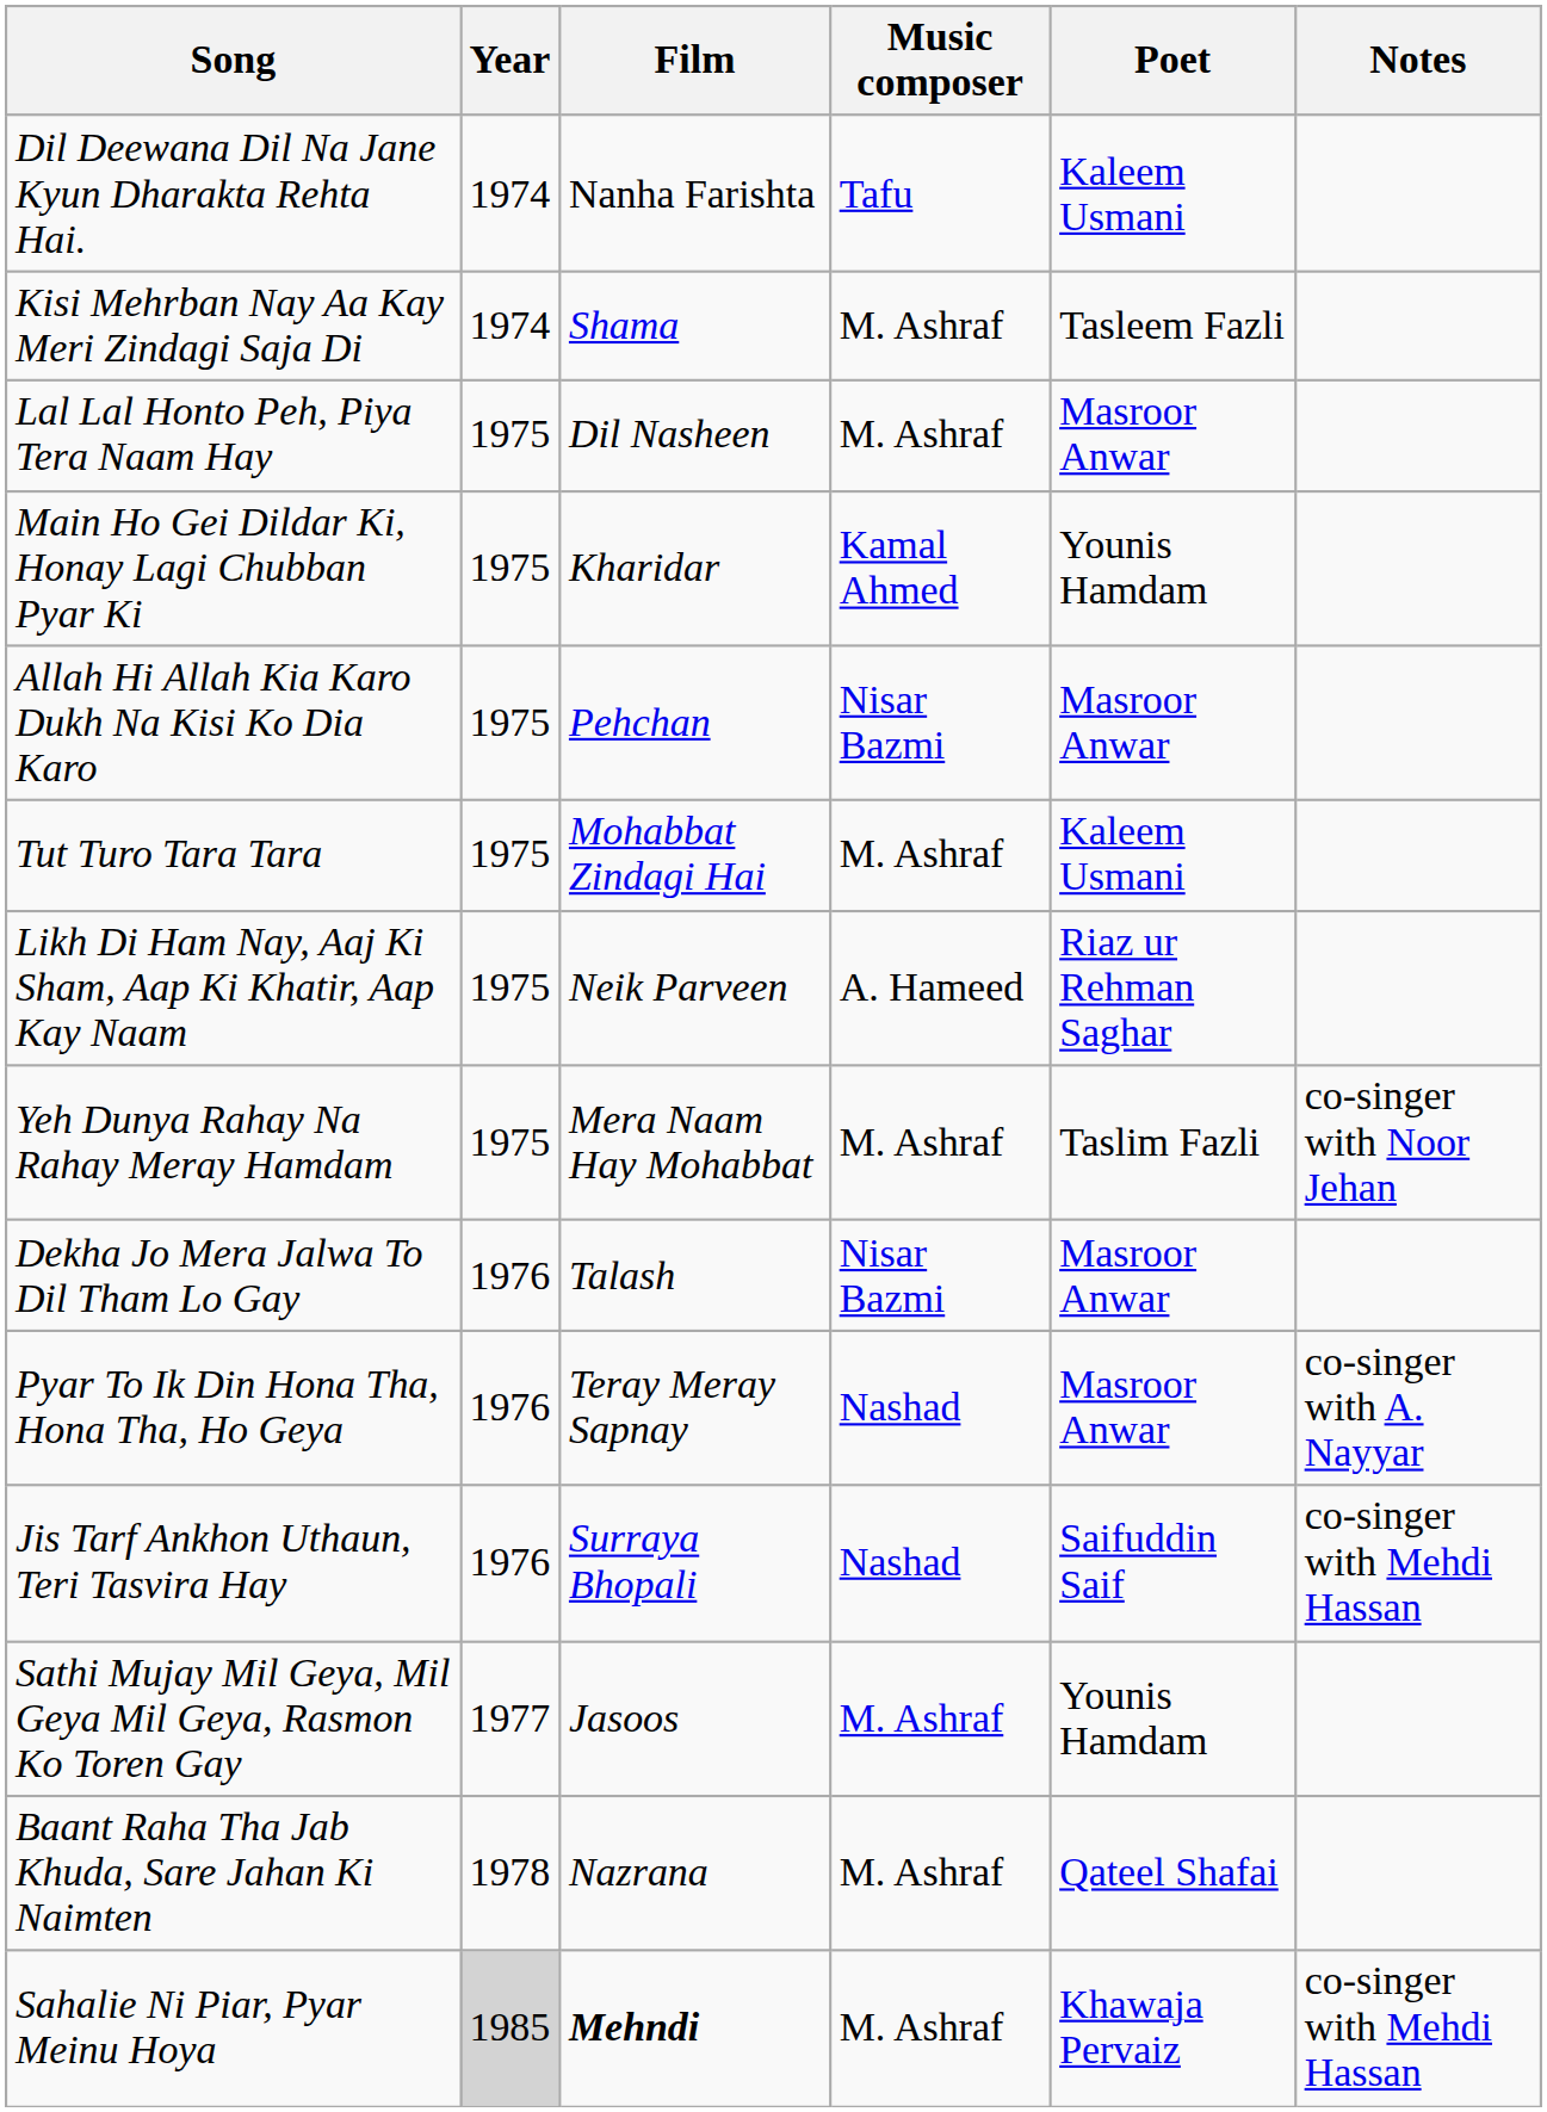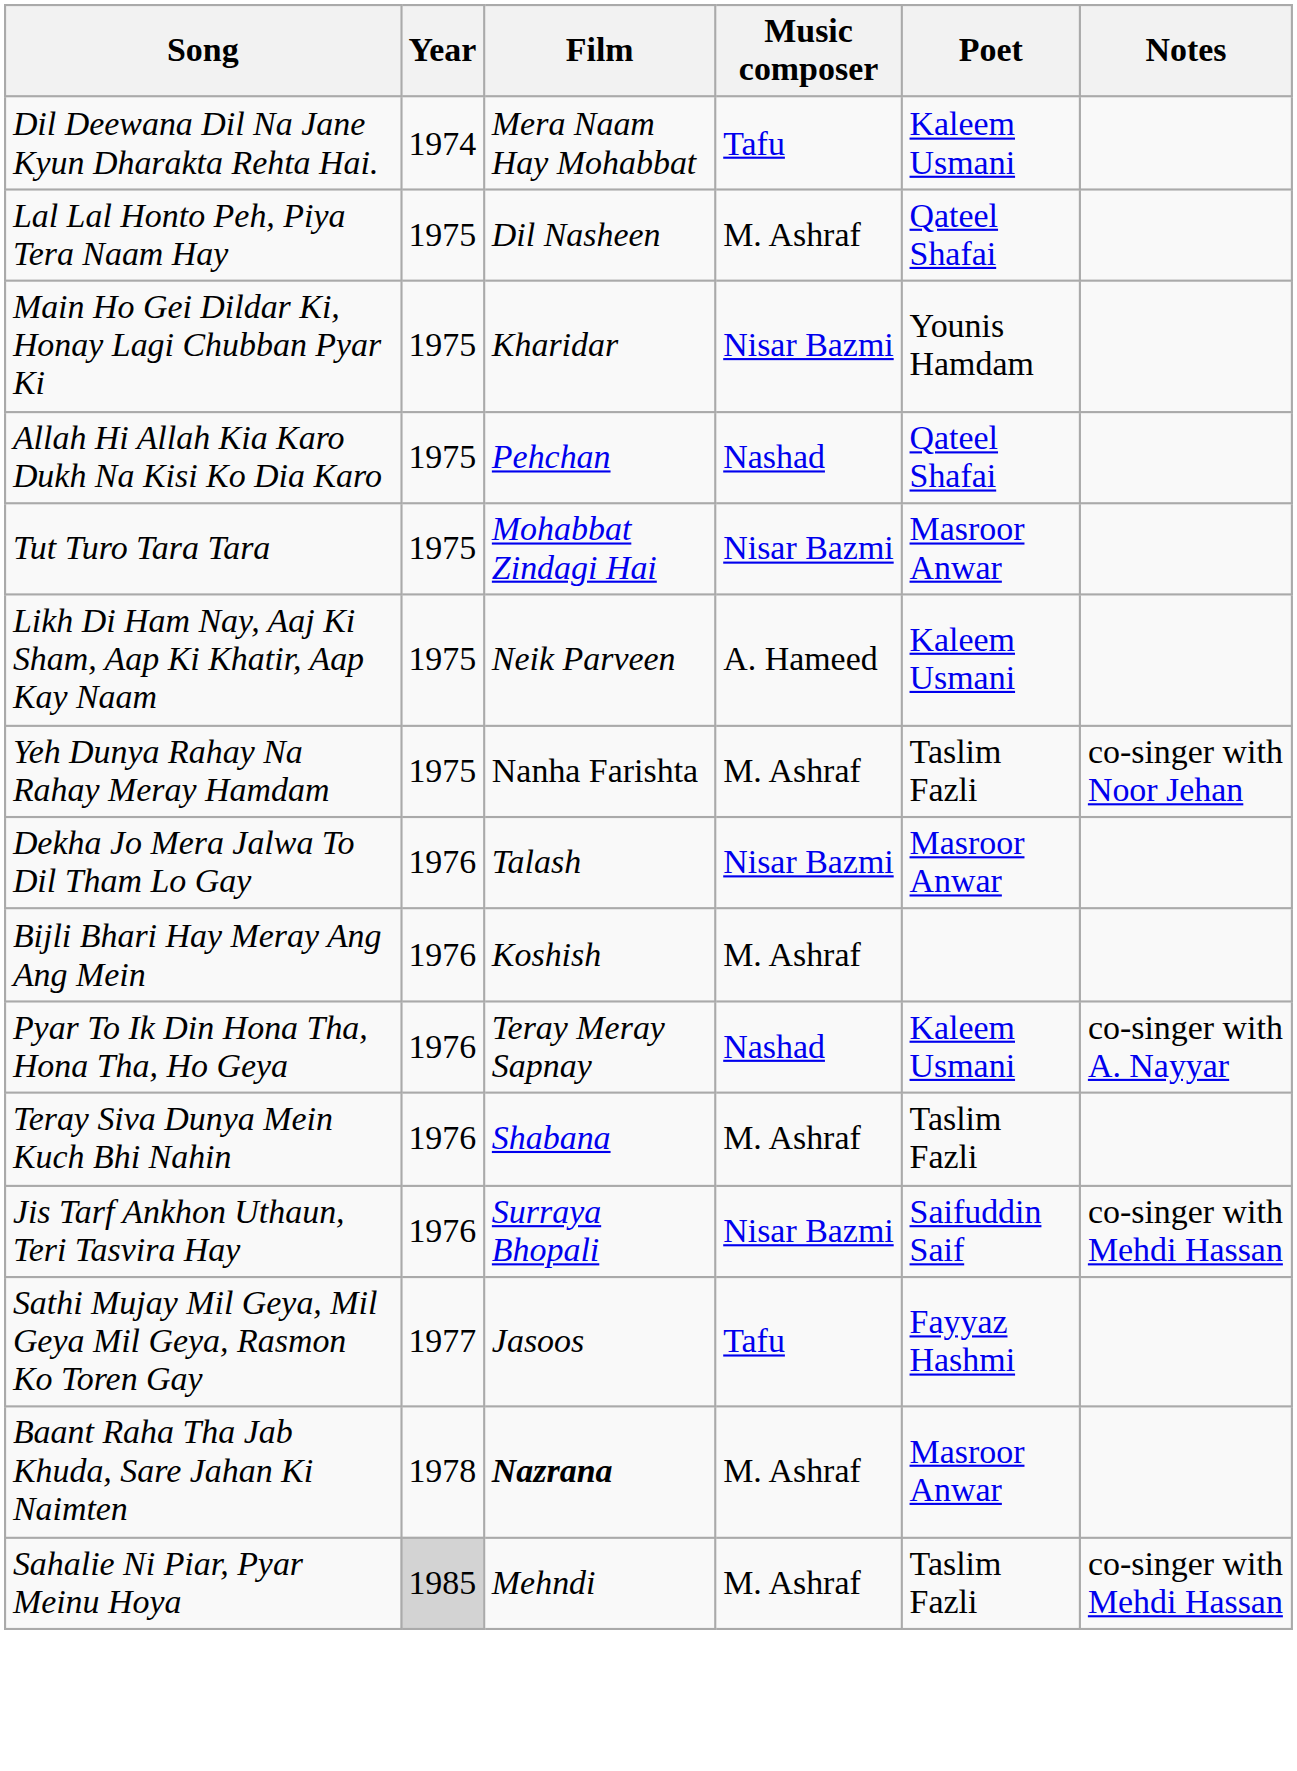 <table class="wikitable">
 <tr>
 <th>Song</th>
 <th>Year</th>
 <th>Film</th>
 <th>Music composer</th>
 <th>Poet</th>
 <th>Notes</th>
 </tr>
 <tr>
 <td><em>Dil Deewana Dil Na Jane Kyun Dharakta Rehta Hai.</em></td>
 <td>1974</td>
-<td>Nanha Farishta</td>
+<td><em>Mera Naam Hay Mohabbat</em></td>
 <td><a href='#'>Tafu</a></td>
 <td><a href='#'>Kaleem Usmani</a></td>
-<td></td>
-</tr>
-<tr>
-<td><em>Kisi Mehrban Nay Aa Kay Meri Zindagi Saja Di</em></td>
-<td>1974</td>
-<td><em><a href='#'>Shama</a></em></td>
-<td>M. Ashraf</td>
-<td>Tasleem Fazli</td>
 <td></td>
 </tr>
 <tr>
 <td><em>Lal Lal Honto Peh, Piya Tera Naam Hay</em></td>
 <td>1975</td>
 <td><em>Dil Nasheen</em></td>
 <td>M. Ashraf</td>
-<td><a href='#'>Masroor Anwar</a></td>
+<td><a href='#'>Qateel Shafai</a></td>
 <td></td>
 </tr>
 <tr>
 <td><em>Main Ho Gei Dildar Ki, Honay Lagi Chubban Pyar Ki</em></td>
 <td>1975</td>
 <td><em>Kharidar</em></td>
-<td><a href='#'>Kamal Ahmed</a></td>
+<td><a href='#'>Nisar Bazmi</a></td>
 <td>Younis Hamdam</td>
 <td></td>
 </tr>
 <tr>
 <td><em>Allah Hi Allah Kia Karo Dukh Na Kisi Ko Dia Karo</em></td>
 <td>1975</td>
 <td><em><a href='#'>Pehchan</a></em></td>
-<td><a href='#'>Nisar Bazmi</a></td>
-<td><a href='#'>Masroor Anwar</a></td>
+<td><a href='#'>Nashad</a></td>
+<td><a href='#'>Qateel Shafai</a></td>
 <td></td>
 </tr>
 <tr>
 <td><em>Tut Turo Tara Tara</em></td>
 <td>1975</td>
 <td><em><a href='#'>Mohabbat Zindagi Hai</a></em></td>
-<td>M. Ashraf</td>
-<td><a href='#'>Kaleem Usmani</a></td>
+<td><a href='#'>Nisar Bazmi</a></td>
+<td><a href='#'>Masroor Anwar</a></td>
 <td></td>
 </tr>
 <tr>
 <td><em>Likh Di Ham Nay, Aaj Ki Sham, Aap Ki Khatir, Aap Kay Naam</em></td>
 <td>1975</td>
 <td><em>Neik Parveen</em></td>
 <td>A. Hameed</td>
-<td><a href='#'>Riaz ur Rehman Saghar</a></td>
+<td><a href='#'>Kaleem Usmani</a></td>
 <td></td>
 </tr>
 <tr>
 <td><em>Yeh Dunya Rahay Na Rahay Meray Hamdam</em></td>
 <td>1975</td>
-<td><em>Mera Naam Hay Mohabbat</em></td>
+<td>Nanha Farishta</td>
 <td>M. Ashraf</td>
 <td>Taslim Fazli</td>
 <td>co-singer with <a href='#'>Noor Jehan</a></td>
 </tr>
 <tr>
 <td><em>Dekha Jo Mera Jalwa To Dil Tham Lo Gay</em></td>
 <td>1976</td>
 <td><em>Talash</em></td>
 <td><a href='#'>Nisar Bazmi</a></td>
 <td><a href='#'>Masroor Anwar</a></td>
 <td></td>
 </tr>
 <tr>
+<td><em>Bijli Bhari Hay Meray Ang Ang Mein</em></td>
+<td>1976</td>
+<td><em>Koshish</em></td>
+<td>M. Ashraf</td>
+<td></td>
+<td></td>
+</tr>
+<tr>
 <td><em>Pyar To Ik Din Hona Tha, Hona Tha, Ho Geya</em></td>
 <td>1976</td>
 <td><em>Teray Meray Sapnay</em></td>
 <td><a href='#'>Nashad</a></td>
-<td><a href='#'>Masroor Anwar</a></td>
+<td><a href='#'>Kaleem Usmani</a></td>
 <td>co-singer with <a href='#'>A. Nayyar</a></td>
+</tr>
+<tr>
+<td><em>Teray Siva Dunya Mein Kuch Bhi Nahin</em></td>
+<td>1976</td>
+<td><em><a href='#'>Shabana</a></em></td>
+<td>M. Ashraf</td>
+<td>Taslim Fazli</td>
+<td></td>
 </tr>
 <tr>
 <td><em>Jis Tarf Ankhon Uthaun, Teri Tasvira Hay</em></td>
 <td>1976</td>
 <td><em><a href='#'>Surraya Bhopali</a></em></td>
-<td><a href='#'>Nashad</a></td>
+<td><a href='#'>Nisar Bazmi</a></td>
 <td><a href='#'>Saifuddin Saif</a></td>
 <td>co-singer with <a href='#'>Mehdi Hassan</a></td>
 </tr>
 <tr>
 <td><em>Sathi Mujay Mil Geya, Mil Geya Mil Geya, Rasmon Ko Toren Gay</em></td>
 <td>1977</td>
 <td><em>Jasoos</em></td>
-<td><a href='#'>M. Ashraf</a></td>
-<td>Younis Hamdam</td>
+<td><a href='#'>Tafu</a></td>
+<td><a href='#'>Fayyaz Hashmi</a></td>
 <td></td>
 </tr>
 <tr>
 <td><em>Baant Raha Tha Jab Khuda, Sare Jahan Ki Naimten</em></td>
 <td>1978</td>
-<td><em>Nazrana</em></td>
+<td><strong><em>Nazrana</em></strong></td>
 <td>M. Ashraf</td>
-<td><a href='#'>Qateel Shafai</a></td>
+<td><a href='#'>Masroor Anwar</a></td>
 <td></td>
 </tr>
 <tr>
 <td><em>Sahalie Ni Piar, Pyar Meinu Hoya</em></td>
 <td style="background: lightgrey;">1985</td>
-<td><strong><em>Mehndi</em></strong></td>
+<td><em>Mehndi</em></td>
 <td>M. Ashraf</td>
-<td><a href='#'>Khawaja Pervaiz</a></td>
+<td>Taslim Fazli</td>
 <td>co-singer with <a href='#'>Mehdi Hassan</a></td>
 </tr>
 </table>
